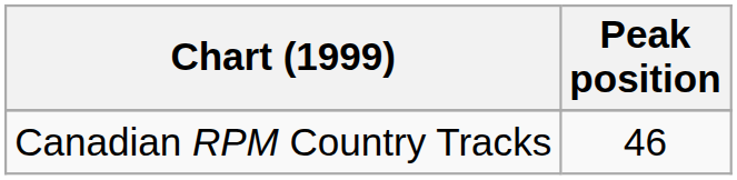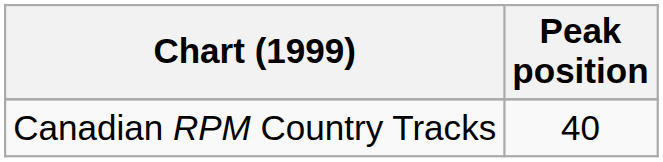 <table class="wikitable sortable">
 <tr>
 <th>Chart (1999)</th>
 <th>Peak<br>position</th>
 </tr>
 <tr>
 </tr>
 <tr>
 <td>Canadian <em>RPM</em> Country Tracks</td>
-<td align="center">46</td>
+<td align="center">40</td>
 </tr>
 </table>
